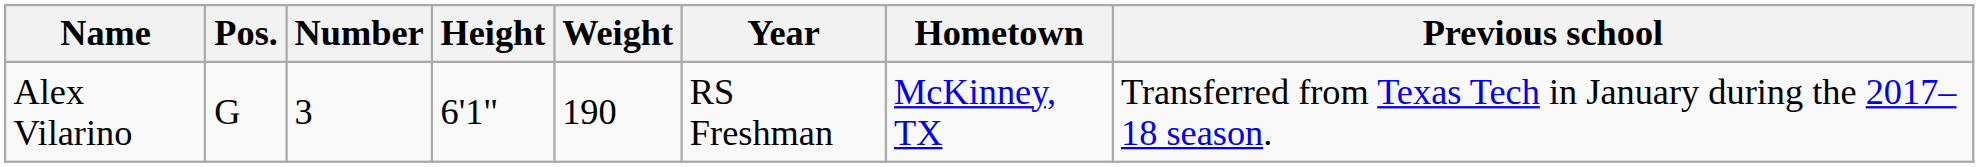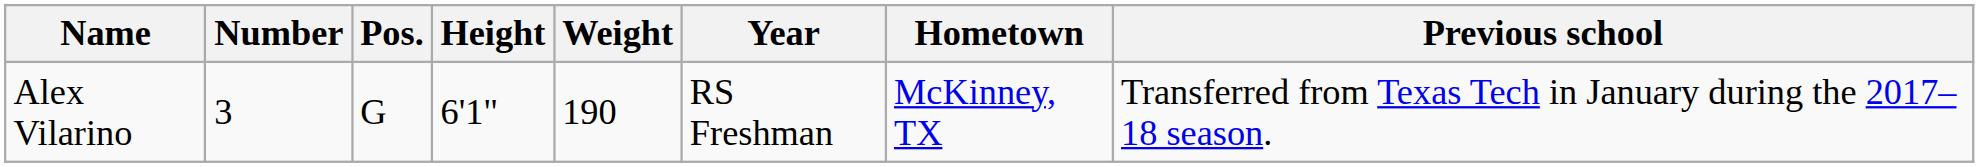 <table class="wikitable sortable" border="1">
 <tr>
 <th>Name</th>
+<th>Number</th>
 <th>Pos.</th>
-<th>Number</th>
 <th>Height</th>
 <th>Weight</th>
 <th>Year</th>
 <th>Hometown</th>
 <th class="unsortable">Previous school</th>
 </tr>
 <tr>
 <td>Alex Vilarino</td>
+<td>3</td>
 <td>G</td>
-<td>3</td>
 <td>6'1"</td>
 <td>190</td>
 <td>RS Freshman</td>
 <td><a href='#'>McKinney, TX</a></td>
 <td>Transferred from <a href='#'>Texas Tech</a> in January during the <a href='#'>2017–18 season</a>.</td>
 </tr>
 </table>
